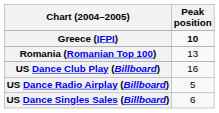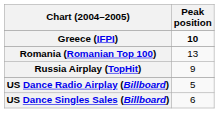 <table class="wikitable sortable plainrowheaders" style="text-align:center">
 <tr>
 <th>Chart (2004–2005)</th>
 <th>Peak<br>position</th>
 </tr>
 <tr>
 </tr>
 <tr>
 </tr>
 <tr>
 </tr>
 <tr>
 </tr>
 <tr>
 <th scope="row">Greece (<a href='#'>IFPI</a>)</th>
 <td><strong>10</strong></td>
 </tr>
 <tr>
 </tr>
 <tr>
 </tr>
 <tr>
 </tr>
 <tr>
 <th scope="row">Romania (<a href='#'>Romanian Top 100</a>)</th>
 <td>13</td>
 </tr>
 <tr>
+<th scope="row">Russia Airplay (<a href='#'>TopHit</a>)</th>
+<td>9</td>
 </tr>
 <tr>
 </tr>
 <tr>
 </tr>
 <tr>
 </tr>
 <tr>
-<th scope="row">US <a href='#'>Dance Club Play</a> (<em><a href='#'>Billboard</a></em>)<br></th>
-<td>16</td>
 </tr>
 <tr>
 <th scope="row">US <a href='#'>Dance Radio Airplay</a> (<em><a href='#'>Billboard</a></em>)</th>
 <td>5</td>
 </tr>
 <tr>
 <th scope="row">US <a href='#'>Dance Singles Sales</a> (<em><a href='#'>Billboard</a></em>)<br></th>
 <td>6</td>
 </tr>
 </table>
